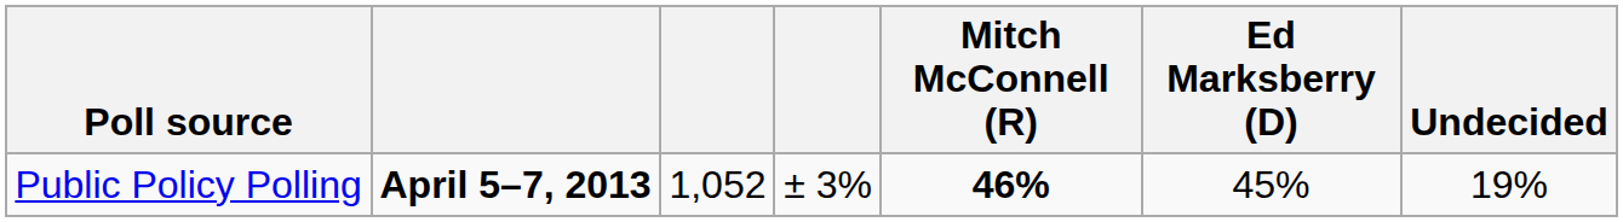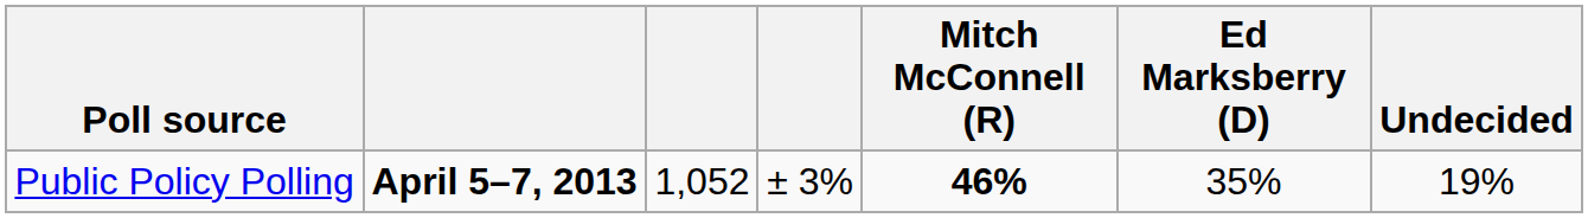 <table class="wikitable" style="text-align:center">
 <tr valign= bottom>
 <th>Poll source</th>
 <th></th>
 <th></th>
 <th></th>
 <th style="width:100px;">Mitch<br>McConnell (R)</th>
 <th style="width:100px;">Ed<br>Marksberry (D)</th>
 <th>Undecided</th>
 </tr>
 <tr>
 <td align=left><a href='#'>Public Policy Polling</a></td>
 <td><strong>April 5–7, 2013</strong></td>
 <td>1,052</td>
 <td>± 3%</td>
 <td><strong>46%</strong></td>
-<td>45%</td>
+<td>35%</td>
 <td>19%</td>
 </tr>
 </table>
